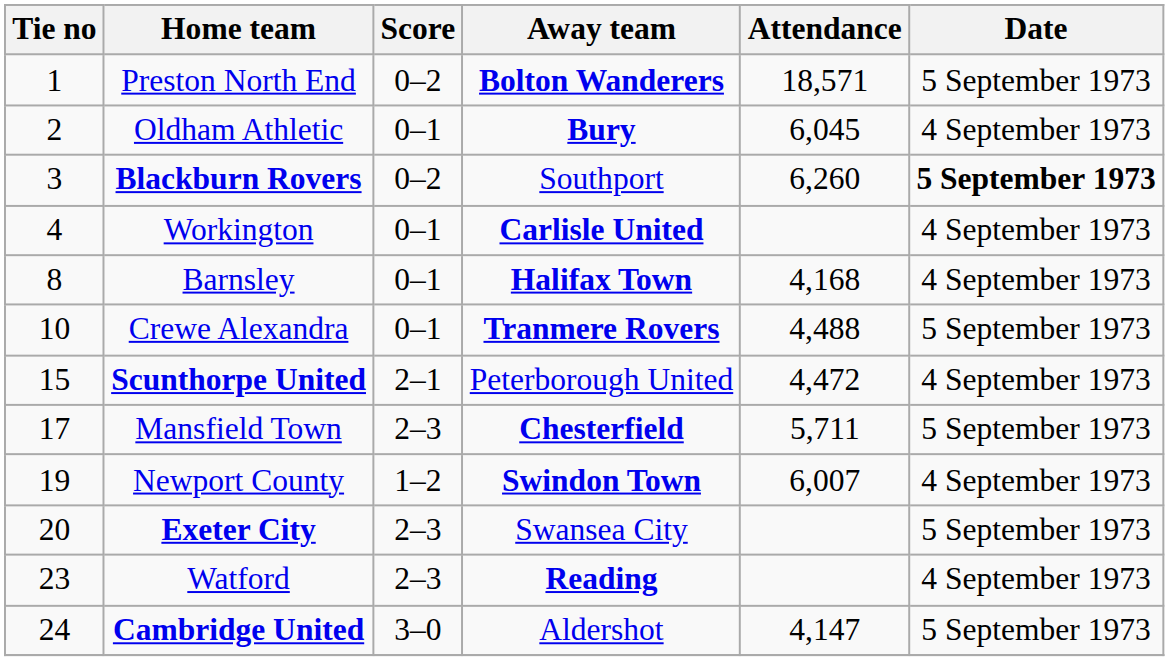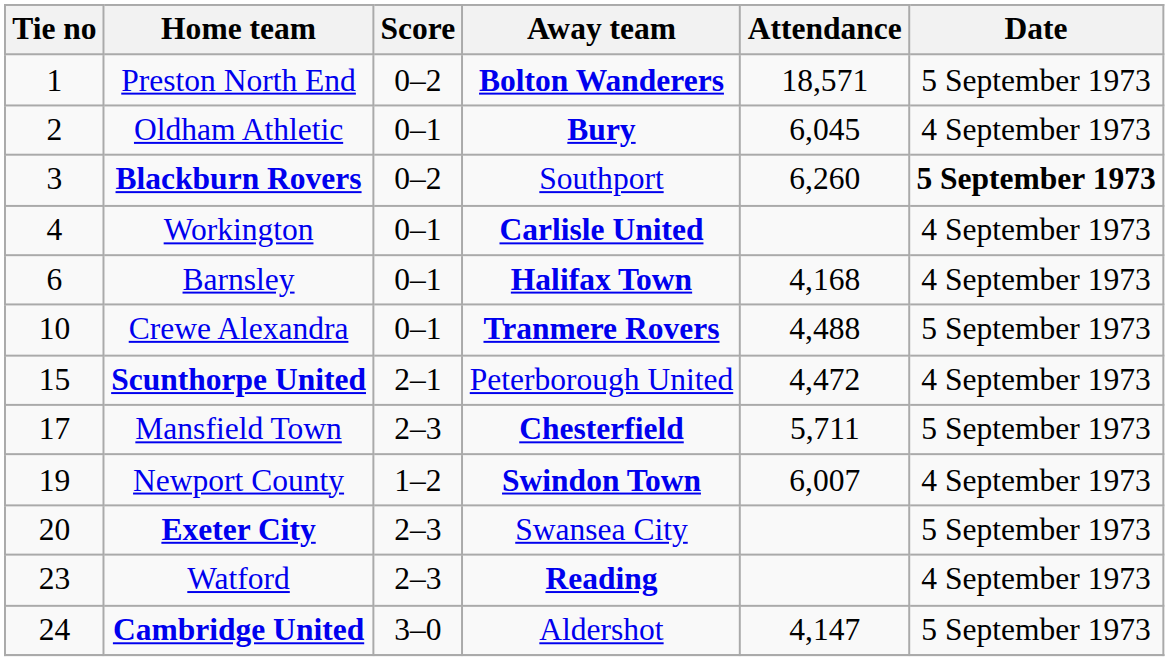 <table class="wikitable" style="text-align: center">
 <tr>
 <th>Tie no</th>
 <th>Home team</th>
 <th>Score</th>
 <th>Away team</th>
 <th>Attendance</th>
 <th>Date</th>
 </tr>
 <tr>
 <td>1</td>
 <td><a href='#'>Preston North End</a></td>
 <td>0–2</td>
 <td><strong><a href='#'>Bolton Wanderers</a></strong></td>
 <td>18,571</td>
 <td>5 September 1973</td>
 </tr>
 <tr>
 <td>2</td>
 <td><a href='#'>Oldham Athletic</a></td>
 <td>0–1</td>
 <td><strong><a href='#'>Bury</a></strong></td>
 <td>6,045</td>
 <td>4 September 1973</td>
 </tr>
 <tr>
 <td>3</td>
 <td><strong><a href='#'>Blackburn Rovers</a></strong></td>
 <td>0–2</td>
 <td><a href='#'>Southport</a></td>
 <td>6,260</td>
 <td><strong>5 September 1973</strong></td>
 </tr>
 <tr>
 <td>4</td>
 <td><a href='#'>Workington</a></td>
 <td>0–1</td>
 <td><strong><a href='#'>Carlisle United</a></strong></td>
 <td></td>
 <td>4 September 1973</td>
 </tr>
 <tr>
-<td>8</td>
+<td>6</td>
 <td><a href='#'>Barnsley</a></td>
 <td>0–1</td>
 <td><strong><a href='#'>Halifax Town</a></strong></td>
 <td>4,168</td>
 <td>4 September 1973</td>
 </tr>
 <tr>
 <td>10</td>
 <td><a href='#'>Crewe Alexandra</a></td>
 <td>0–1</td>
 <td><strong><a href='#'>Tranmere Rovers</a></strong></td>
 <td>4,488</td>
 <td>5 September 1973</td>
 </tr>
 <tr>
 <td>15</td>
 <td><strong><a href='#'>Scunthorpe United</a></strong></td>
 <td>2–1</td>
 <td><a href='#'>Peterborough United</a></td>
 <td>4,472</td>
 <td>4 September 1973</td>
 </tr>
 <tr>
 <td>17</td>
 <td><a href='#'>Mansfield Town</a></td>
 <td>2–3</td>
 <td><strong><a href='#'>Chesterfield</a></strong></td>
 <td>5,711</td>
 <td>5 September 1973</td>
 </tr>
 <tr>
 <td>19</td>
 <td><a href='#'>Newport County</a></td>
 <td>1–2</td>
 <td><strong><a href='#'>Swindon Town</a></strong></td>
 <td>6,007</td>
 <td>4 September 1973</td>
 </tr>
 <tr>
 <td>20</td>
 <td><strong><a href='#'>Exeter City</a></strong></td>
 <td>2–3</td>
 <td><a href='#'>Swansea City</a></td>
 <td></td>
 <td>5 September 1973</td>
 </tr>
 <tr>
 <td>23</td>
 <td><a href='#'>Watford</a></td>
 <td>2–3</td>
 <td><strong><a href='#'>Reading</a></strong></td>
 <td></td>
 <td>4 September 1973</td>
 </tr>
 <tr>
 <td>24</td>
 <td><strong><a href='#'>Cambridge United</a></strong></td>
 <td>3–0</td>
 <td><a href='#'>Aldershot</a></td>
 <td>4,147</td>
 <td>5 September 1973</td>
 </tr>
 <tr>
 </tr>
 </table>
